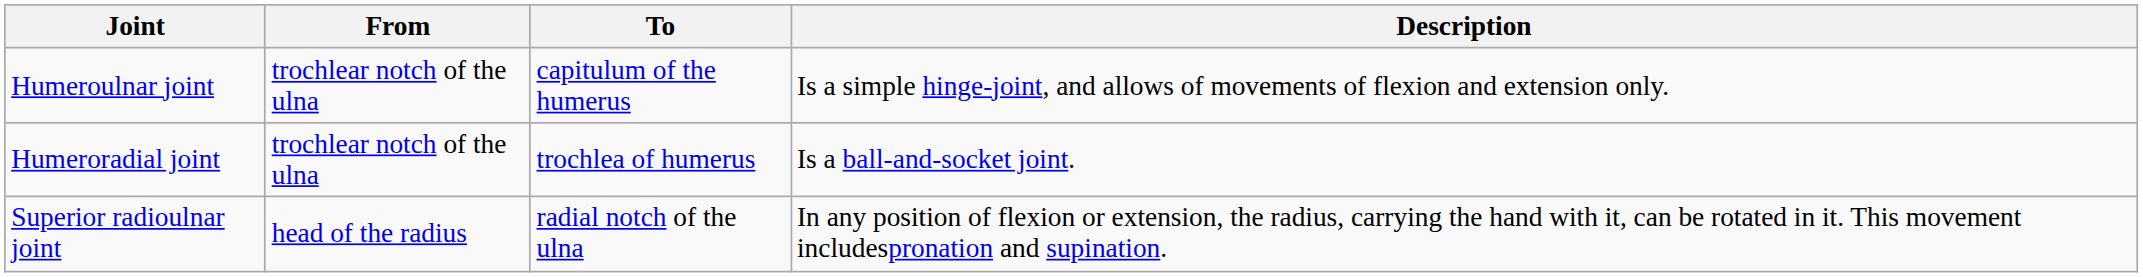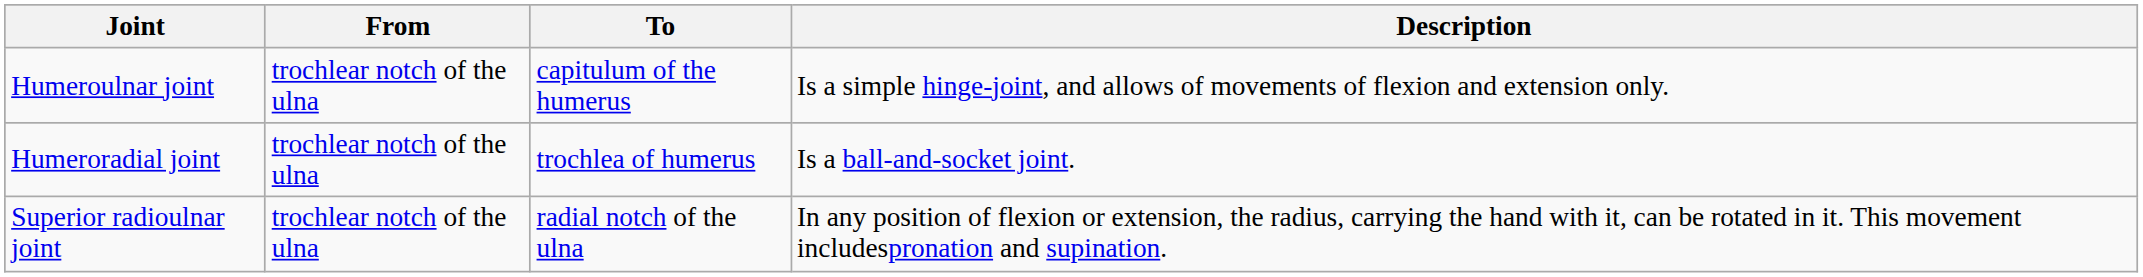 <table class="wikitable">
 <tr>
 <th>Joint</th>
 <th>From</th>
 <th>To</th>
 <th>Description</th>
 </tr>
 <tr>
 <td><a href='#'>Humeroulnar joint</a></td>
 <td><a href='#'>trochlear notch</a> of the <a href='#'>ulna</a></td>
 <td><a href='#'>capitulum of the humerus</a></td>
 <td>Is a simple <a href='#'>hinge-joint</a>, and allows of movements of flexion and extension only.</td>
 </tr>
 <tr>
 <td><a href='#'>Humeroradial joint</a></td>
 <td><a href='#'>trochlear notch</a> of the <a href='#'>ulna</a></td>
 <td><a href='#'>trochlea of humerus</a></td>
 <td>Is a <a href='#'>ball-and-socket joint</a>.</td>
 </tr>
 <tr>
 <td><a href='#'>Superior radioulnar joint</a></td>
-<td><a href='#'>head of the radius</a></td>
+<td><a href='#'>trochlear notch</a> of the <a href='#'>ulna</a></td>
 <td><a href='#'>radial notch</a> of the <a href='#'>ulna</a></td>
 <td>In any position of flexion or extension, the radius, carrying the hand with it, can be rotated in it. This movement includes<a href='#'>pronation</a> and <a href='#'>supination</a>.</td>
 </tr>
 </table>
